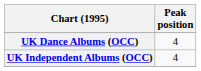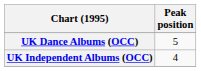 <table class="wikitable sortable plainrowheaders" style="text-align:center;" border="1">
 <tr>
 <th scope="col">Chart (1995)</th>
 <th scope="col">Peak<br>position</th>
 </tr>
 <tr>
 </tr>
 <tr>
 <th scope="row"><a href='#'>UK Dance Albums</a> (<a href='#'>OCC</a>)</th>
-<td>4</td>
+<td>5</td>
 </tr>
 <tr>
 <th scope="row"><a href='#'>UK Independent Albums</a> (<a href='#'>OCC</a>)</th>
 <td>4</td>
 </tr>
 <tr>
 </tr>
 </table>
